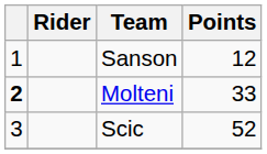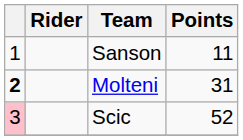 <table class="wikitable">
 <tr>
 <th></th>
 <th>Rider</th>
 <th>Team</th>
 <th>Points</th>
 </tr>
 <tr>
 <td>1</td>
 <td> </td>
 <td>Sanson</td>
-<td align=right>12</td>
+<td align=right>11</td>
 </tr>
 <tr>
 <td><strong>2</strong></td>
 <td></td>
 <td><a href='#'>Molteni</a></td>
-<td align=right>33</td>
+<td align=right>31</td>
 </tr>
 <tr>
-<td>3</td>
+<td style="background: pink;">3</td>
 <td></td>
 <td>Scic</td>
 <td align=right>52</td>
 </tr>
 <tr>
 </tr>
 </table>
